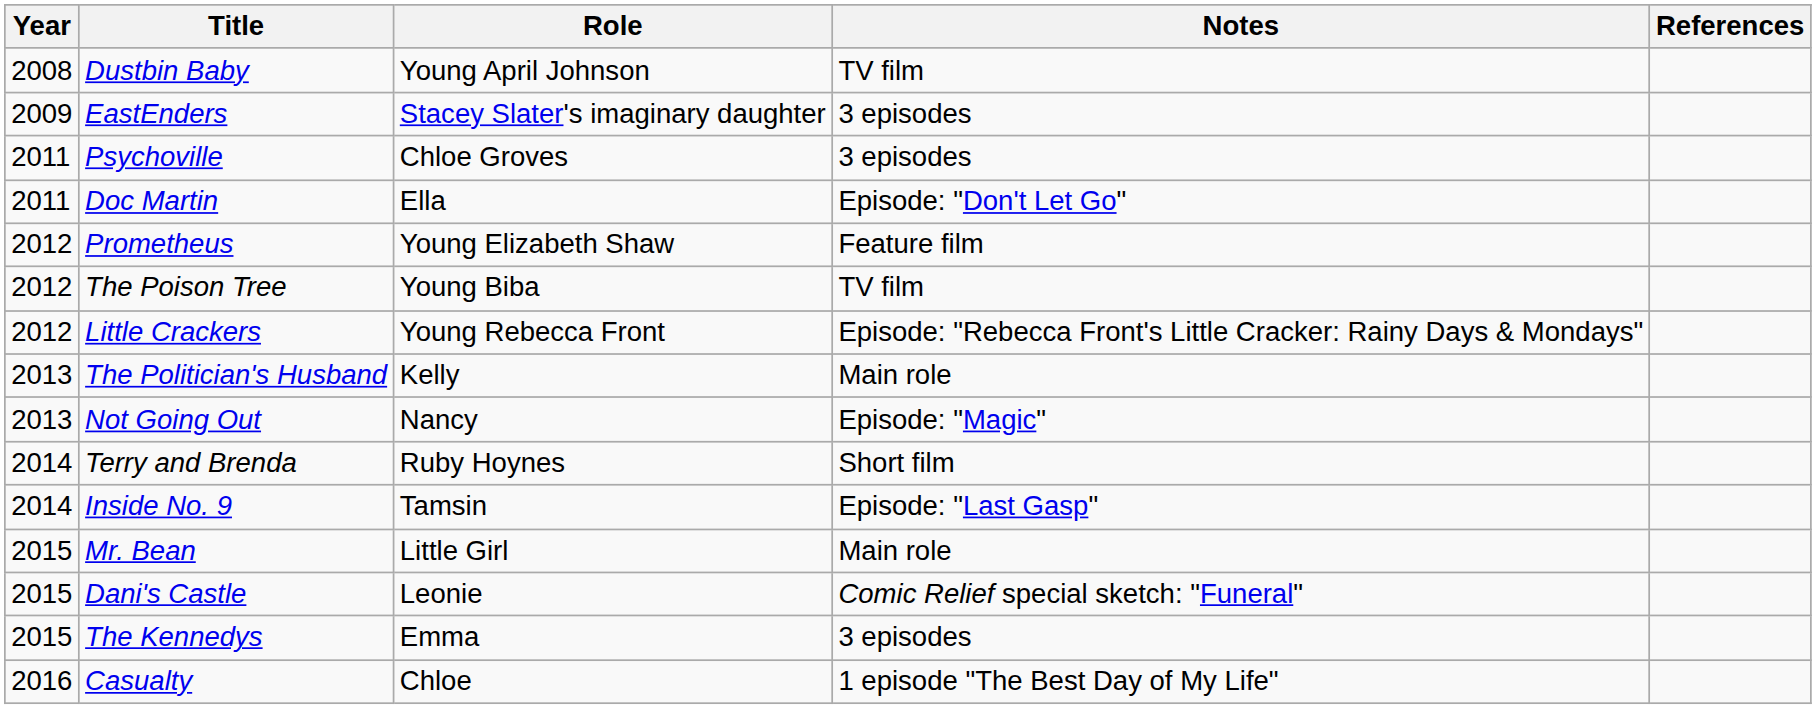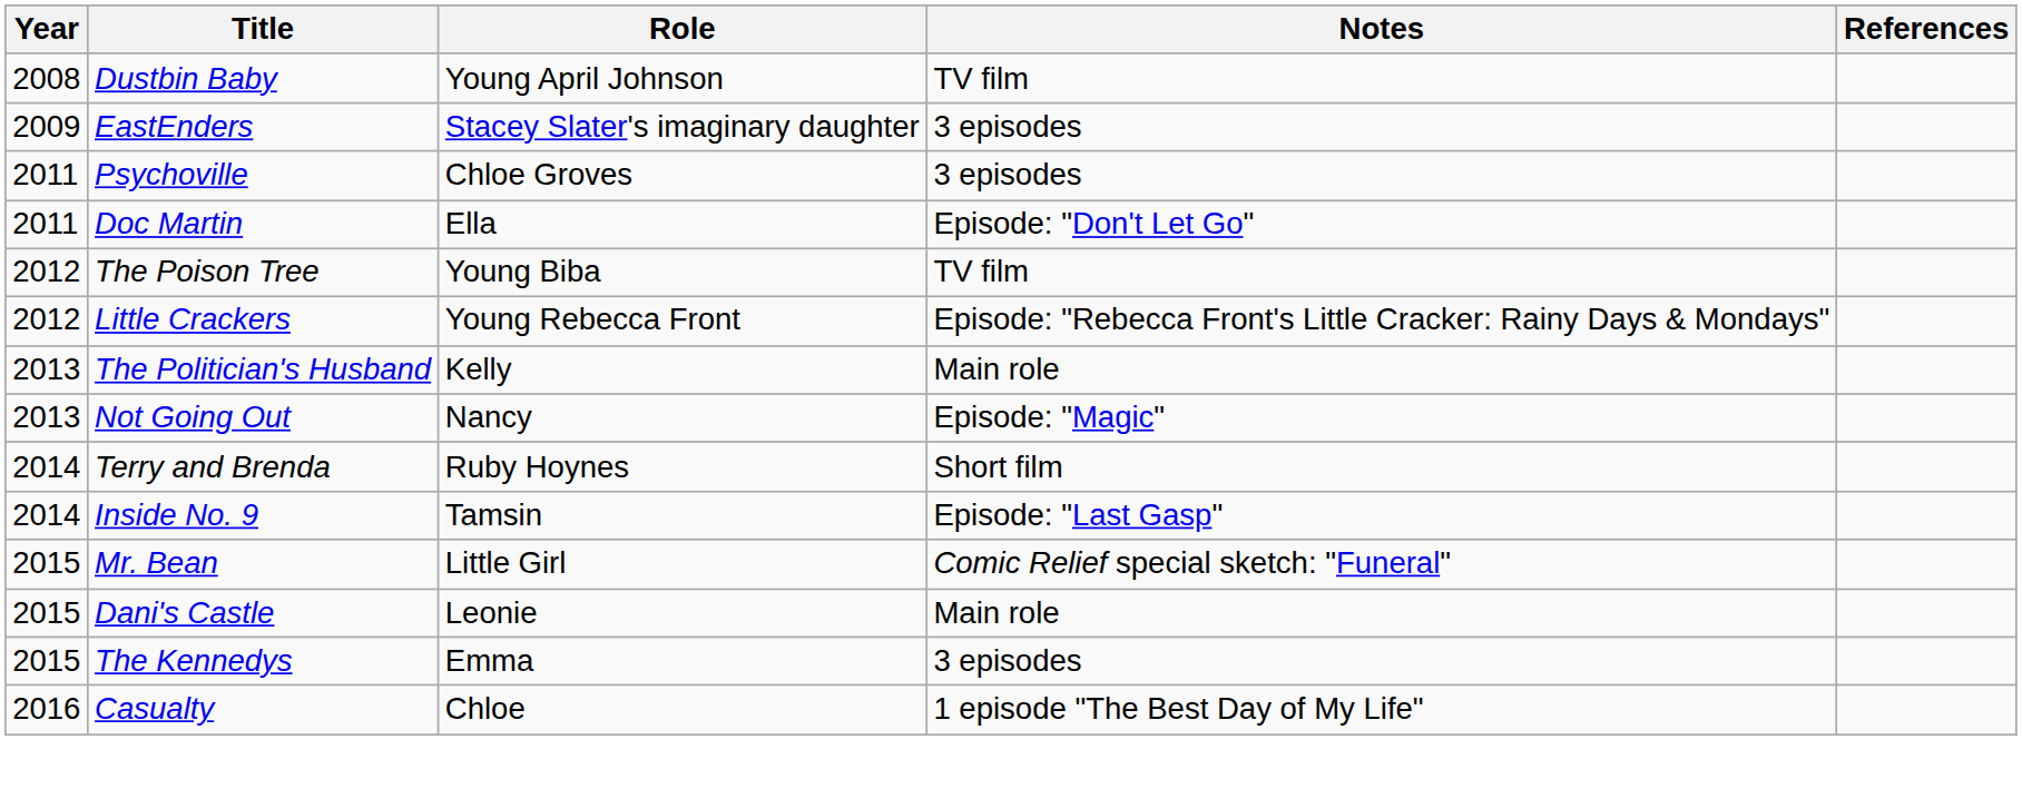 <table class="wikitable">
 <tr>
 <th>Year</th>
 <th>Title</th>
 <th>Role</th>
 <th>Notes</th>
 <th>References</th>
 </tr>
 <tr>
 <td>2008</td>
 <td><em><a href='#'>Dustbin Baby</a></em></td>
 <td>Young April Johnson</td>
 <td>TV film</td>
 <td></td>
 </tr>
 <tr>
 <td>2009</td>
 <td><em><a href='#'>EastEnders</a></em></td>
 <td><a href='#'>Stacey Slater</a>'s imaginary daughter</td>
 <td>3 episodes</td>
 <td></td>
 </tr>
 <tr>
 <td>2011</td>
 <td><em><a href='#'>Psychoville</a></em></td>
 <td>Chloe Groves</td>
 <td>3 episodes</td>
 <td></td>
 </tr>
 <tr>
 <td>2011</td>
 <td><em><a href='#'>Doc Martin</a></em></td>
 <td>Ella</td>
 <td>Episode: "<a href='#'>Don't Let Go</a>"</td>
-<td></td>
-</tr>
-<tr>
-<td>2012</td>
-<td><em><a href='#'>Prometheus</a></em></td>
-<td>Young Elizabeth Shaw</td>
-<td>Feature film</td>
 <td></td>
 </tr>
 <tr>
 <td>2012</td>
 <td><em>The Poison Tree</em></td>
 <td>Young Biba</td>
 <td>TV film</td>
 <td></td>
 </tr>
 <tr>
 <td>2012</td>
 <td><em><a href='#'>Little Crackers</a></em></td>
 <td>Young Rebecca Front</td>
 <td>Episode: "Rebecca Front's Little Cracker: Rainy Days & Mondays"</td>
 <td></td>
 </tr>
 <tr>
 <td>2013</td>
 <td><em><a href='#'>The Politician's Husband</a></em></td>
 <td>Kelly</td>
 <td>Main role</td>
 <td></td>
 </tr>
 <tr>
 <td>2013</td>
 <td><em><a href='#'>Not Going Out</a></em></td>
 <td>Nancy</td>
 <td>Episode: "<a href='#'>Magic</a>"</td>
 <td></td>
 </tr>
 <tr>
 <td>2014</td>
 <td><em>Terry and Brenda</em></td>
 <td>Ruby Hoynes</td>
 <td>Short film</td>
 <td></td>
 </tr>
 <tr>
 <td>2014</td>
 <td><em><a href='#'>Inside No. 9</a></em></td>
 <td>Tamsin</td>
 <td>Episode: "<a href='#'>Last Gasp</a>"</td>
 <td></td>
 </tr>
 <tr>
 <td>2015</td>
 <td><em><a href='#'>Mr. Bean</a></em></td>
 <td>Little Girl</td>
-<td>Main role</td>
+<td><em>Comic Relief</em> special sketch: "<a href='#'>Funeral</a>"</td>
 <td></td>
 </tr>
 <tr>
 <td>2015</td>
 <td><em><a href='#'>Dani's Castle</a></em></td>
 <td>Leonie</td>
-<td><em>Comic Relief</em> special sketch: "<a href='#'>Funeral</a>"</td>
+<td>Main role</td>
 <td></td>
 </tr>
 <tr>
 <td>2015</td>
 <td><em><a href='#'>The Kennedys</a></em></td>
 <td>Emma</td>
 <td>3 episodes</td>
 <td></td>
 </tr>
 <tr>
 <td>2016</td>
 <td><em><a href='#'>Casualty</a></em></td>
 <td>Chloe</td>
 <td>1 episode "The Best Day of My Life"</td>
 <td></td>
 </tr>
 </table>
